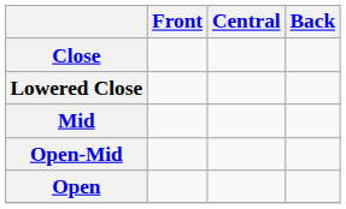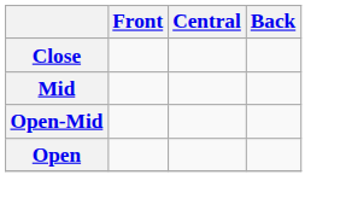 <table class="wikitable" style="text-align: center;">
 <tr>
 <th> </th>
 <th><a href='#'>Front</a></th>
 <th><a href='#'>Central</a></th>
 <th><a href='#'>Back</a></th>
 </tr>
 <tr>
 <th><a href='#'>Close</a></th>
-<td></td>
-<td></td>
-<td></td>
-</tr>
-<tr>
-<th>Lowered Close</th>
 <td></td>
 <td></td>
 <td></td>
 </tr>
 <tr>
 <th><a href='#'>Mid</a></th>
 <td></td>
 <td></td>
 <td></td>
 </tr>
 <tr>
 <th><a href='#'>Open-Mid</a></th>
 <td></td>
 <td></td>
 <td></td>
 </tr>
 <tr>
 <th><a href='#'>Open</a></th>
 <td></td>
 <td></td>
 <td></td>
 </tr>
 <tr>
 </tr>
 </table>
